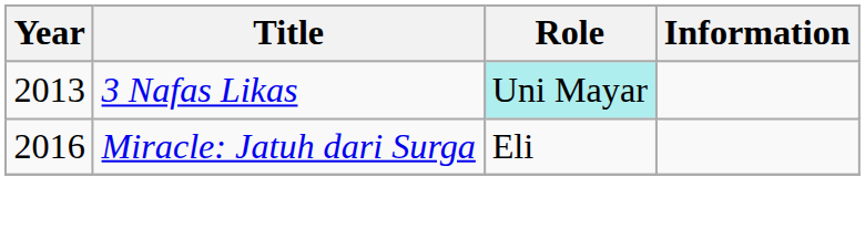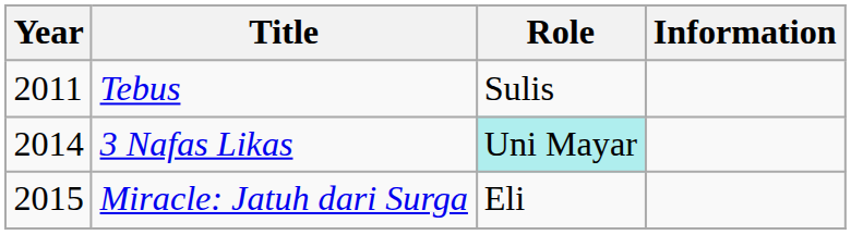 <table class="wikitable sortable">
 <tr>
 <th>Year</th>
 <th>Title</th>
 <th>Role</th>
 <th>Information</th>
 </tr>
 <tr>
-<td>2013</td>
+<td>2011</td>
+<td><em><a href='#'>Tebus</a></em></td>
+<td>Sulis</td>
+<td></td>
+</tr>
+<tr>
+<td>2014</td>
 <td><em><a href='#'>3 Nafas Likas</a></em></td>
 <td style="background: paleturquoise;">Uni Mayar</td>
 <td></td>
 </tr>
 <tr>
-<td>2016</td>
+<td>2015</td>
 <td><em><a href='#'>Miracle: Jatuh dari Surga</a></em></td>
 <td>Eli</td>
 <td></td>
 </tr>
 <tr>
 </tr>
 </table>
